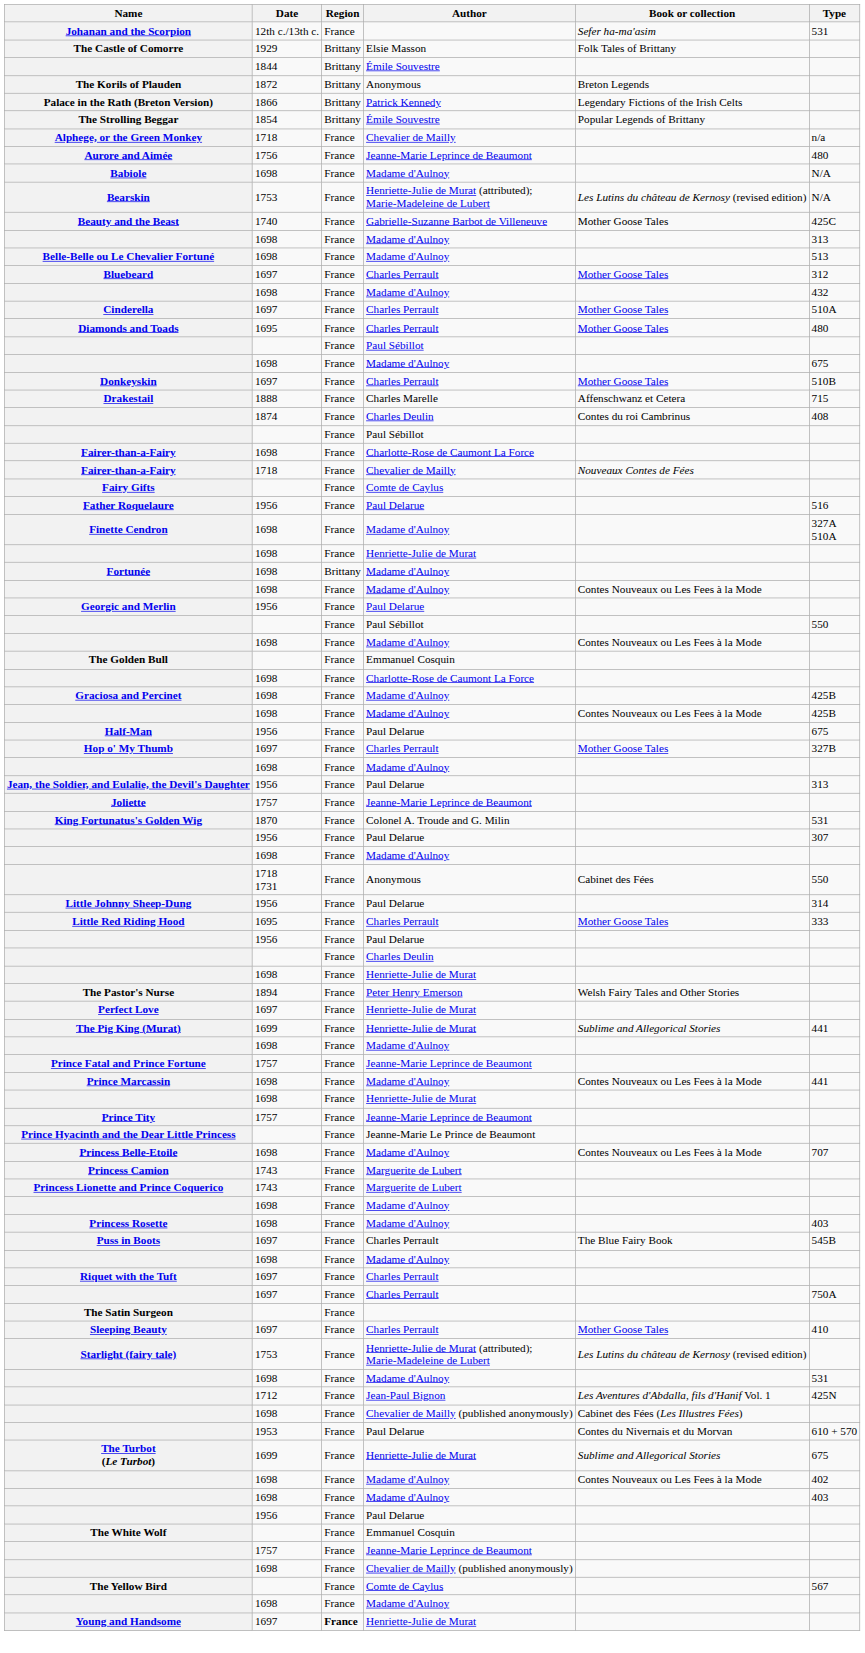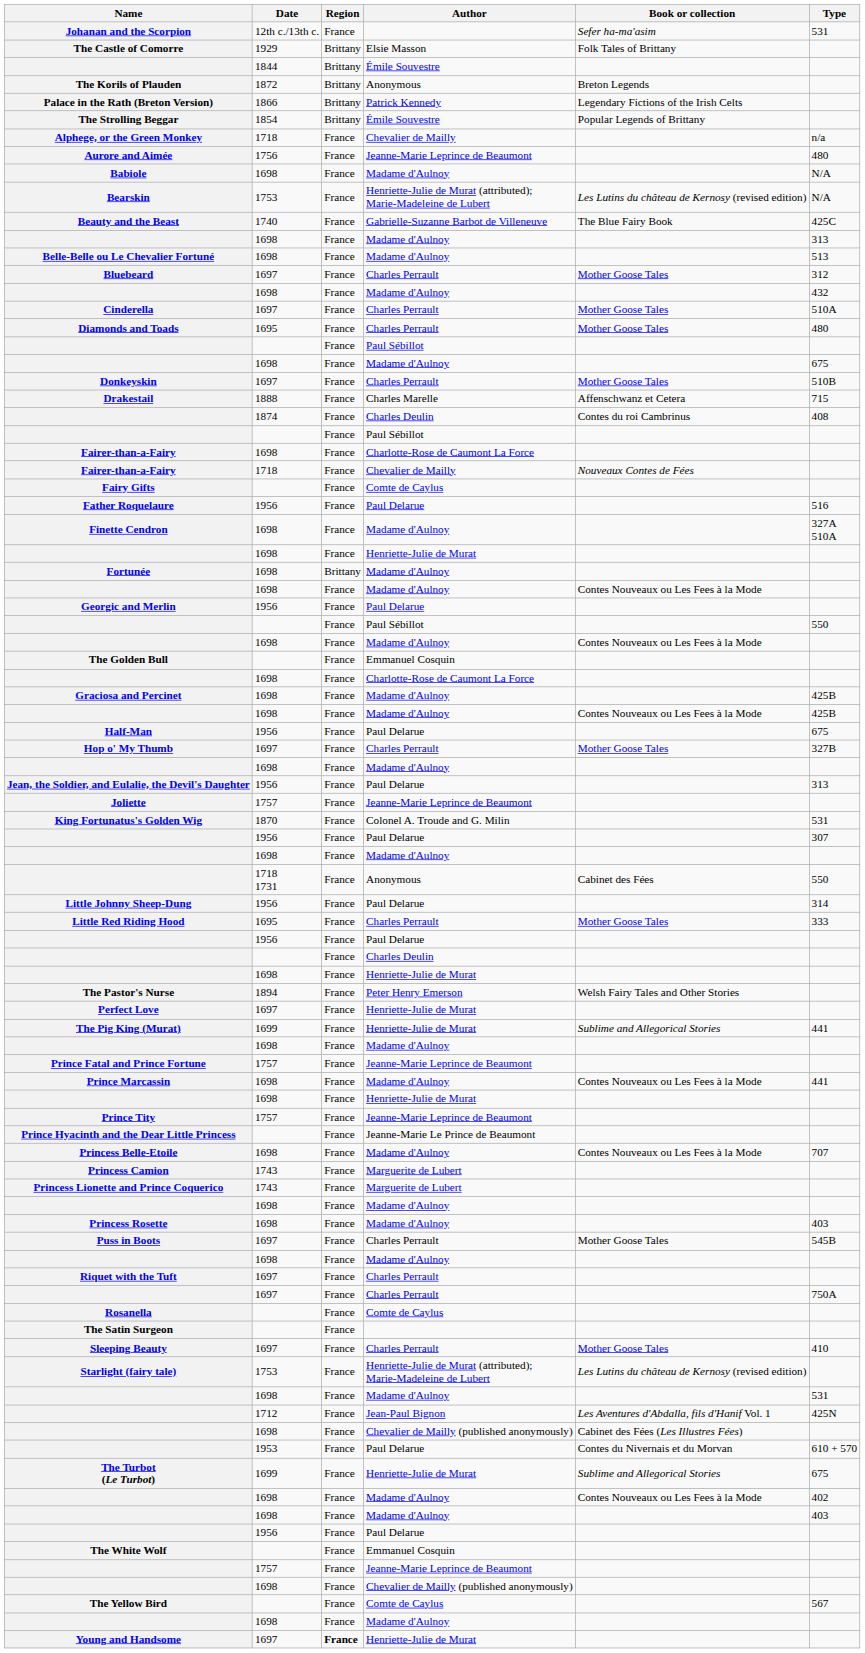 <table class="wikitable sortable">
 <tr>
 <th scope="col">Name</th>
 <th scope="col">Date</th>
 <th scope="col">Region</th>
 <th scope="col">Author</th>
 <th scope="col">Book or collection</th>
 <th scope="col">Type</th>
 </tr>
 <tr>
 <th><a href='#'>Johanan and the Scorpion</a></th>
 <td>12th c./13th c.</td>
 <td>France</td>
 <td></td>
 <td><em>Sefer ha-ma'asim</em></td>
 <td>531</td>
 </tr>
 <tr>
 <th>The Castle of Comorre</th>
 <td>1929</td>
 <td>Brittany</td>
 <td>Elsie Masson</td>
 <td>Folk Tales of Brittany</td>
 <td></td>
 </tr>
 <tr>
 <th></th>
 <td>1844</td>
 <td>Brittany</td>
 <td><a href='#'>Émile Souvestre</a></td>
 <td></td>
 <td></td>
 </tr>
 <tr>
 <th>The Korils of Plauden</th>
 <td>1872</td>
 <td>Brittany</td>
 <td>Anonymous</td>
 <td>Breton Legends</td>
 <td></td>
 </tr>
 <tr>
 <th>Palace in the Rath (Breton Version)</th>
 <td>1866</td>
 <td>Brittany</td>
 <td><a href='#'>Patrick Kennedy</a></td>
 <td>Legendary Fictions of the Irish Celts</td>
 <td></td>
 </tr>
 <tr>
 <th>The Strolling Beggar</th>
 <td>1854</td>
 <td>Brittany</td>
 <td><a href='#'>Émile Souvestre</a></td>
 <td>Popular Legends of Brittany</td>
 <td></td>
 </tr>
 <tr>
 <th><a href='#'>Alphege, or the Green Monkey</a></th>
 <td>1718</td>
 <td>France</td>
 <td><a href='#'>Chevalier de Mailly</a></td>
 <td></td>
 <td>n/a</td>
 </tr>
 <tr>
 <th><a href='#'>Aurore and Aimée</a></th>
 <td>1756</td>
 <td>France</td>
 <td><a href='#'>Jeanne-Marie Leprince de Beaumont</a></td>
 <td></td>
 <td>480</td>
 </tr>
 <tr>
 <th><a href='#'>Babiole</a></th>
 <td>1698</td>
 <td>France</td>
 <td><a href='#'>Madame d'Aulnoy</a></td>
 <td></td>
 <td>N/A</td>
 </tr>
 <tr>
 <th><a href='#'>Bearskin</a></th>
 <td>1753</td>
 <td>France</td>
 <td><a href='#'>Henriette-Julie de Murat</a> (attributed); <br> <a href='#'>Marie-Madeleine de Lubert</a></td>
 <td><em>Les Lutins du château de Kernosy</em> (revised edition)</td>
 <td>N/A</td>
 </tr>
 <tr>
 <th><a href='#'>Beauty and the Beast</a></th>
 <td>1740</td>
 <td>France</td>
 <td><a href='#'>Gabrielle-Suzanne Barbot de Villeneuve</a></td>
-<td>Mother Goose Tales</td>
+<td>The Blue Fairy Book</td>
 <td>425C</td>
 </tr>
 <tr>
 <th></th>
 <td>1698</td>
 <td>France</td>
 <td><a href='#'>Madame d'Aulnoy</a></td>
 <td></td>
 <td>313</td>
 </tr>
 <tr>
 <th><a href='#'>Belle-Belle ou Le Chevalier Fortuné</a></th>
 <td>1698</td>
 <td>France</td>
 <td><a href='#'>Madame d'Aulnoy</a></td>
 <td></td>
 <td>513</td>
 </tr>
 <tr>
 <th><a href='#'>Bluebeard</a></th>
 <td>1697</td>
 <td>France</td>
 <td><a href='#'>Charles Perrault</a></td>
 <td><a href='#'>Mother Goose Tales</a></td>
 <td>312</td>
 </tr>
 <tr>
 <th></th>
 <td>1698</td>
 <td>France</td>
 <td><a href='#'>Madame d'Aulnoy</a></td>
 <td></td>
 <td>432</td>
 </tr>
 <tr>
 <th><a href='#'>Cinderella</a></th>
 <td>1697</td>
 <td>France</td>
 <td><a href='#'>Charles Perrault</a></td>
 <td><a href='#'>Mother Goose Tales</a></td>
 <td>510A</td>
 </tr>
 <tr>
 <th><a href='#'>Diamonds and Toads</a></th>
 <td>1695</td>
 <td>France</td>
 <td><a href='#'>Charles Perrault</a></td>
 <td><a href='#'>Mother Goose Tales</a></td>
 <td>480</td>
 </tr>
 <tr>
 <th></th>
 <td></td>
 <td>France</td>
 <td><a href='#'>Paul Sébillot</a></td>
 <td></td>
 <td></td>
 </tr>
 <tr>
 <th></th>
 <td>1698</td>
 <td>France</td>
 <td><a href='#'>Madame d'Aulnoy</a></td>
 <td></td>
 <td>675</td>
 </tr>
 <tr>
 <th><a href='#'>Donkeyskin</a></th>
 <td>1697</td>
 <td>France</td>
 <td><a href='#'>Charles Perrault</a></td>
 <td><a href='#'>Mother Goose Tales</a></td>
 <td>510B</td>
 </tr>
 <tr>
 <th><a href='#'>Drakestail</a></th>
 <td>1888</td>
 <td>France</td>
 <td>Charles Marelle</td>
 <td>Affenschwanz et Cetera</td>
 <td>715</td>
 </tr>
 <tr>
 <th></th>
 <td>1874</td>
 <td>France</td>
 <td><a href='#'>Charles Deulin</a></td>
 <td>Contes du roi Cambrinus</td>
 <td>408</td>
 </tr>
 <tr>
 <th></th>
 <td></td>
 <td>France</td>
 <td>Paul Sébillot</td>
 <td></td>
 <td></td>
 </tr>
 <tr>
 <th><a href='#'>Fairer-than-a-Fairy</a></th>
 <td>1698</td>
 <td>France</td>
 <td><a href='#'>Charlotte-Rose de Caumont La Force</a></td>
 <td></td>
 <td></td>
 </tr>
 <tr>
 <th><a href='#'>Fairer-than-a-Fairy</a></th>
 <td>1718</td>
 <td>France</td>
 <td><a href='#'>Chevalier de Mailly</a></td>
 <td><em>Nouveaux Contes de Fées</em></td>
 <td></td>
 </tr>
 <tr>
 <th><a href='#'>Fairy Gifts</a></th>
 <td></td>
 <td>France</td>
 <td><a href='#'>Comte de Caylus</a></td>
 <td></td>
 <td></td>
 </tr>
 <tr>
 <th><a href='#'>Father Roquelaure</a></th>
 <td>1956</td>
 <td>France</td>
 <td><a href='#'>Paul Delarue</a></td>
 <td></td>
 <td>516</td>
 </tr>
 <tr>
 <th><a href='#'>Finette Cendron</a></th>
 <td>1698</td>
 <td>France</td>
 <td><a href='#'>Madame d'Aulnoy</a></td>
 <td></td>
 <td>327A <br> 510A</td>
 </tr>
 <tr>
 <th></th>
 <td>1698</td>
 <td>France</td>
 <td><a href='#'>Henriette-Julie de Murat</a></td>
 <td></td>
 <td></td>
 </tr>
 <tr>
 <th><a href='#'>Fortunée</a></th>
 <td>1698</td>
 <td>Brittany</td>
 <td><a href='#'>Madame d'Aulnoy</a></td>
 <td></td>
 <td></td>
 </tr>
 <tr>
 <th></th>
 <td>1698</td>
 <td>France</td>
 <td><a href='#'>Madame d'Aulnoy</a></td>
 <td>Contes Nouveaux ou Les Fees à la Mode</td>
 <td></td>
 </tr>
 <tr>
 <th><a href='#'>Georgic and Merlin</a></th>
 <td>1956</td>
 <td>France</td>
 <td><a href='#'>Paul Delarue</a></td>
 <td></td>
 <td></td>
 </tr>
 <tr>
 <th></th>
 <td></td>
 <td>France</td>
 <td>Paul Sébillot</td>
 <td></td>
 <td>550</td>
 </tr>
 <tr>
 <th></th>
 <td>1698</td>
 <td>France</td>
 <td><a href='#'>Madame d'Aulnoy</a></td>
 <td>Contes Nouveaux ou Les Fees à la Mode</td>
 <td></td>
 </tr>
 <tr>
 <th>The Golden Bull</th>
 <td></td>
 <td>France</td>
 <td>Emmanuel Cosquin</td>
 <td></td>
 <td></td>
 </tr>
 <tr>
 <th></th>
 <td>1698</td>
 <td>France</td>
 <td><a href='#'>Charlotte-Rose de Caumont La Force</a></td>
 <td></td>
 <td></td>
 </tr>
 <tr>
 <th><a href='#'>Graciosa and Percinet</a></th>
 <td>1698</td>
 <td>France</td>
 <td><a href='#'>Madame d'Aulnoy</a></td>
 <td></td>
 <td>425B</td>
 </tr>
 <tr>
 <th></th>
 <td>1698</td>
 <td>France</td>
 <td><a href='#'>Madame d'Aulnoy</a></td>
 <td>Contes Nouveaux ou Les Fees à la Mode</td>
 <td>425B</td>
 </tr>
 <tr>
 <th><a href='#'>Half-Man</a></th>
 <td>1956</td>
 <td>France</td>
 <td>Paul Delarue</td>
 <td></td>
 <td>675</td>
 </tr>
 <tr>
 <th><a href='#'>Hop o' My Thumb</a></th>
 <td>1697</td>
 <td>France</td>
 <td><a href='#'>Charles Perrault</a></td>
 <td><a href='#'>Mother Goose Tales</a></td>
 <td>327B</td>
 </tr>
 <tr>
 <th></th>
 <td>1698</td>
 <td>France</td>
 <td><a href='#'>Madame d'Aulnoy</a></td>
 <td></td>
 <td></td>
 </tr>
 <tr>
 <th><a href='#'>Jean, the Soldier, and Eulalie, the Devil's Daughter</a></th>
 <td>1956</td>
 <td>France</td>
 <td>Paul Delarue</td>
 <td></td>
 <td>313</td>
 </tr>
 <tr>
 <th><a href='#'>Joliette</a></th>
 <td>1757</td>
 <td>France</td>
 <td><a href='#'>Jeanne-Marie Leprince de Beaumont</a></td>
 <td></td>
 <td></td>
 </tr>
 <tr>
 <th><a href='#'>King Fortunatus's Golden Wig</a></th>
 <td>1870</td>
 <td>France</td>
 <td>Colonel A. Troude and G. Milin</td>
 <td></td>
 <td>531</td>
 </tr>
 <tr>
 <th></th>
 <td>1956</td>
 <td>France</td>
 <td>Paul Delarue</td>
 <td></td>
 <td>307</td>
 </tr>
 <tr>
 <th></th>
 <td>1698</td>
 <td>France</td>
 <td><a href='#'>Madame d'Aulnoy</a></td>
 <td></td>
 <td></td>
 </tr>
 <tr>
 <th></th>
 <td>1718 <br> 1731</td>
 <td>France</td>
 <td>Anonymous</td>
 <td>Cabinet des Fées</td>
 <td>550</td>
 </tr>
 <tr>
 <th><a href='#'>Little Johnny Sheep-Dung</a></th>
 <td>1956</td>
 <td>France</td>
 <td>Paul Delarue</td>
 <td></td>
 <td>314</td>
 </tr>
 <tr>
 <th><a href='#'>Little Red Riding Hood</a></th>
 <td>1695</td>
 <td>France</td>
 <td><a href='#'>Charles Perrault</a></td>
 <td><a href='#'>Mother Goose Tales</a></td>
 <td>333</td>
 </tr>
 <tr>
 <th></th>
 <td>1956</td>
 <td>France</td>
 <td>Paul Delarue</td>
 <td></td>
 <td></td>
 </tr>
 <tr>
 <th></th>
 <td></td>
 <td>France</td>
 <td><a href='#'>Charles Deulin</a></td>
 <td></td>
 <td></td>
 </tr>
 <tr>
 <th></th>
 <td>1698</td>
 <td>France</td>
 <td><a href='#'>Henriette-Julie de Murat</a></td>
 <td></td>
 <td></td>
 </tr>
 <tr>
 <th>The Pastor's Nurse</th>
 <td>1894</td>
 <td>France</td>
 <td><a href='#'>Peter Henry Emerson</a></td>
 <td>Welsh Fairy Tales and Other Stories</td>
 <td></td>
 </tr>
 <tr>
 <th><a href='#'>Perfect Love</a></th>
 <td>1697</td>
 <td>France</td>
 <td><a href='#'>Henriette-Julie de Murat</a></td>
 <td></td>
 <td></td>
 </tr>
 <tr>
 <th><a href='#'>The Pig King (Murat)</a></th>
 <td>1699</td>
 <td>France</td>
 <td><a href='#'>Henriette-Julie de Murat</a></td>
 <td><em>Sublime and Allegorical Stories</em></td>
 <td>441</td>
 </tr>
 <tr>
 <th></th>
 <td>1698</td>
 <td>France</td>
 <td><a href='#'>Madame d'Aulnoy</a></td>
 <td></td>
 <td></td>
 </tr>
 <tr>
 <th><a href='#'>Prince Fatal and Prince Fortune</a></th>
 <td>1757</td>
 <td>France</td>
 <td><a href='#'>Jeanne-Marie Leprince de Beaumont</a></td>
 <td></td>
 <td></td>
 </tr>
 <tr>
 <th><a href='#'>Prince Marcassin</a></th>
 <td>1698</td>
 <td>France</td>
 <td><a href='#'>Madame d'Aulnoy</a></td>
 <td>Contes Nouveaux ou Les Fees à la Mode</td>
 <td>441</td>
 </tr>
 <tr>
 <th></th>
 <td>1698</td>
 <td>France</td>
 <td><a href='#'>Henriette-Julie de Murat</a></td>
 <td></td>
 <td></td>
 </tr>
 <tr>
 <th><a href='#'>Prince Tity</a></th>
 <td>1757</td>
 <td>France</td>
 <td><a href='#'>Jeanne-Marie Leprince de Beaumont</a></td>
 <td></td>
 <td></td>
 </tr>
 <tr>
 <th><a href='#'>Prince Hyacinth and the Dear Little Princess</a></th>
 <td></td>
 <td>France</td>
 <td>Jeanne-Marie Le Prince de Beaumont</td>
 <td></td>
 <td></td>
 </tr>
 <tr>
 <th><a href='#'>Princess Belle-Etoile</a></th>
 <td>1698</td>
 <td>France</td>
 <td><a href='#'>Madame d'Aulnoy</a></td>
 <td>Contes Nouveaux ou Les Fees à la Mode</td>
 <td>707</td>
 </tr>
 <tr>
 <th><a href='#'>Princess Camion</a></th>
 <td>1743</td>
 <td>France</td>
 <td><a href='#'>Marguerite de Lubert</a></td>
 <td></td>
 <td></td>
 </tr>
 <tr>
 <th><a href='#'>Princess Lionette and Prince Coquerico</a></th>
 <td>1743</td>
 <td>France</td>
 <td><a href='#'>Marguerite de Lubert</a></td>
 <td></td>
 <td></td>
 </tr>
 <tr>
 <th></th>
 <td>1698</td>
 <td>France</td>
 <td><a href='#'>Madame d'Aulnoy</a></td>
 <td></td>
 <td></td>
 </tr>
 <tr>
 <th><a href='#'>Princess Rosette</a></th>
 <td>1698</td>
 <td>France</td>
 <td><a href='#'>Madame d'Aulnoy</a></td>
 <td></td>
 <td>403</td>
 </tr>
 <tr>
 <th><a href='#'>Puss in Boots</a></th>
 <td>1697</td>
 <td>France</td>
 <td>Charles Perrault</td>
-<td>The Blue Fairy Book</td>
+<td>Mother Goose Tales</td>
 <td>545B</td>
 </tr>
 <tr>
 <th></th>
 <td>1698</td>
 <td>France</td>
 <td><a href='#'>Madame d'Aulnoy</a></td>
 <td></td>
 <td></td>
 </tr>
 <tr>
 <th><a href='#'>Riquet with the Tuft</a></th>
 <td>1697</td>
 <td>France</td>
 <td><a href='#'>Charles Perrault</a></td>
 <td></td>
 <td></td>
 </tr>
 <tr>
 <th></th>
 <td>1697</td>
 <td>France</td>
 <td><a href='#'>Charles Perrault</a></td>
 <td></td>
 <td>750A</td>
+</tr>
+<tr>
+<th><a href='#'>Rosanella</a></th>
+<td></td>
+<td>France</td>
+<td><a href='#'>Comte de Caylus</a></td>
+<td></td>
+<td></td>
 </tr>
 <tr>
 <th>The Satin Surgeon</th>
 <td></td>
 <td>France</td>
 <td></td>
 <td></td>
 <td></td>
 </tr>
 <tr>
 <th><a href='#'>Sleeping Beauty</a></th>
 <td>1697</td>
 <td>France</td>
 <td><a href='#'>Charles Perrault</a></td>
 <td><a href='#'>Mother Goose Tales</a></td>
 <td>410</td>
 </tr>
 <tr>
 <th><a href='#'>Starlight (fairy tale)</a></th>
 <td>1753</td>
 <td>France</td>
 <td><a href='#'>Henriette-Julie de Murat</a> (attributed); <br> <a href='#'>Marie-Madeleine de Lubert</a></td>
 <td><em>Les Lutins du château de Kernosy</em> (revised edition)</td>
 <td></td>
 </tr>
 <tr>
 <th></th>
 <td>1698</td>
 <td>France</td>
 <td><a href='#'>Madame d'Aulnoy</a></td>
 <td></td>
 <td>531</td>
 </tr>
 <tr>
 <th></th>
 <td>1712</td>
 <td>France</td>
 <td><a href='#'>Jean-Paul Bignon</a></td>
 <td><em>Les Aventures d'Abdalla, fils d'Hanif</em> Vol. 1</td>
 <td>425N</td>
 </tr>
 <tr>
 <th></th>
 <td>1698</td>
 <td>France</td>
 <td><a href='#'>Chevalier de Mailly</a> (published anonymously)</td>
 <td>Cabinet des Fées (<em>Les Illustres Fées</em>)</td>
 <td></td>
 </tr>
 <tr>
 <th></th>
 <td>1953</td>
 <td>France</td>
 <td>Paul Delarue</td>
 <td>Contes du Nivernais et du Morvan</td>
 <td>610 + 570</td>
 </tr>
 <tr>
 <th><a href='#'>The Turbot</a> <br> (<em>Le Turbot</em>)</th>
 <td>1699</td>
 <td>France</td>
 <td><a href='#'>Henriette-Julie de Murat</a></td>
 <td><em>Sublime and Allegorical Stories</em></td>
 <td>675</td>
 </tr>
 <tr>
 <th></th>
 <td>1698</td>
 <td>France</td>
 <td><a href='#'>Madame d'Aulnoy</a></td>
 <td>Contes Nouveaux ou Les Fees à la Mode</td>
 <td>402</td>
 </tr>
 <tr>
 <th></th>
 <td>1698</td>
 <td>France</td>
 <td><a href='#'>Madame d'Aulnoy</a></td>
 <td></td>
 <td>403</td>
 </tr>
 <tr>
 <th></th>
 <td>1956</td>
 <td>France</td>
 <td>Paul Delarue</td>
 <td></td>
 <td></td>
 </tr>
 <tr>
 <th>The White Wolf</th>
 <td></td>
 <td>France</td>
 <td>Emmanuel Cosquin</td>
 <td></td>
 <td></td>
 </tr>
 <tr>
 <th></th>
 <td>1757</td>
 <td>France</td>
 <td><a href='#'>Jeanne-Marie Leprince de Beaumont</a></td>
 <td></td>
 <td></td>
 </tr>
 <tr>
 <th></th>
 <td>1698</td>
 <td>France</td>
 <td><a href='#'>Chevalier de Mailly</a> (published anonymously)</td>
 <td></td>
 <td></td>
 </tr>
 <tr>
 <th>The Yellow Bird</th>
 <td></td>
 <td>France</td>
 <td><a href='#'>Comte de Caylus</a></td>
 <td></td>
 <td>567</td>
 </tr>
 <tr>
 <th></th>
 <td>1698</td>
 <td>France</td>
 <td><a href='#'>Madame d'Aulnoy</a></td>
 <td></td>
 <td></td>
 </tr>
 <tr>
 <th><a href='#'>Young and Handsome</a></th>
 <td>1697</td>
 <td><strong>France</strong></td>
 <td><a href='#'>Henriette-Julie de Murat</a></td>
 <td></td>
 <td></td>
 </tr>
 </table>
